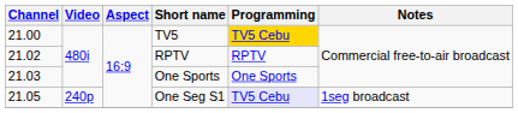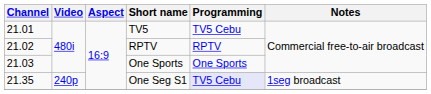 <table class="wikitable">
 <tr>
 <th><a href='#'>Channel</a></th>
 <th><a href='#'>Video</a></th>
 <th><a href='#'>Aspect</a></th>
 <th>Short name</th>
 <th>Programming</th>
 <th>Notes</th>
 </tr>
 <tr>
-<td>21.00</td>
+<td>21.01</td>
 <td rowspan="3"><a href='#'>480i</a></td>
 <td rowspan="4"><a href='#'>16:9</a></td>
 <td>TV5</td>
-<td style="background: gold;"><a href='#'>TV5 Cebu</a> </td>
+<td><a href='#'>TV5 Cebu</a> </td>
 <td rowspan="3">Commercial free-to-air broadcast</td>
 </tr>
 <tr>
 <td>21.02</td>
 <td>RPTV</td>
 <td><a href='#'>RPTV</a></td>
 </tr>
 <tr>
 <td>21.03</td>
 <td>One Sports</td>
 <td><a href='#'>One Sports</a></td>
 </tr>
 <tr>
-<td>21.05</td>
+<td>21.35</td>
 <td><a href='#'>240p</a></td>
 <td>One Seg S1</td>
 <td style="background: lavender;"><a href='#'>TV5 Cebu</a></td>
 <td><a href='#'>1seg</a> broadcast</td>
 </tr>
 <tr>
 </tr>
 </table>
